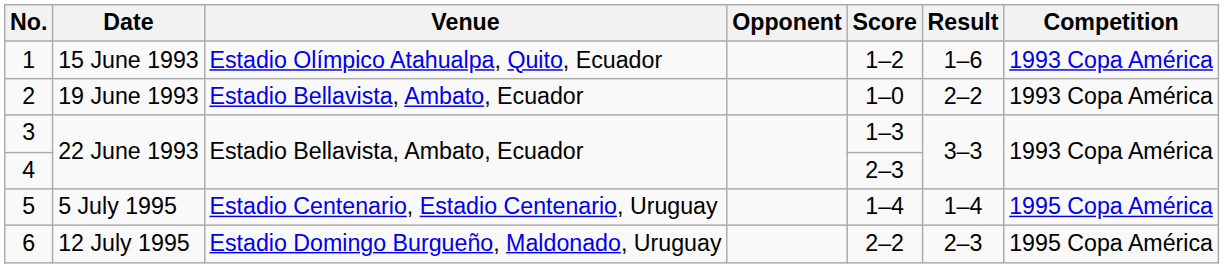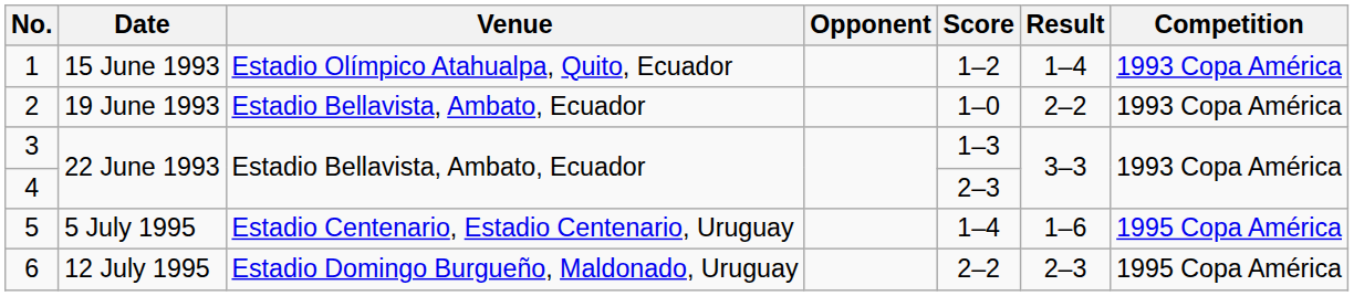 <table class="wikitable sortable">
 <tr>
 <th scope="col">No.</th>
 <th scope="col">Date</th>
 <th scope="col">Venue</th>
 <th scope="col">Opponent</th>
 <th scope="col">Score</th>
 <th scope="col">Result</th>
 <th scope="col">Competition</th>
 </tr>
 <tr>
 <td style="text-align:center">1</td>
 <td>15 June 1993</td>
 <td><a href='#'>Estadio Olímpico Atahualpa</a>, <a href='#'>Quito</a>, Ecuador</td>
 <td></td>
 <td style="text-align:center">1–2</td>
-<td style="text-align:center">1–6</td>
+<td style="text-align:center">1–4</td>
 <td><a href='#'>1993 Copa América</a></td>
 </tr>
 <tr>
 <td style="text-align:center">2</td>
 <td>19 June 1993</td>
 <td><a href='#'>Estadio Bellavista</a>, <a href='#'>Ambato</a>, Ecuador</td>
 <td></td>
 <td style="text-align:center">1–0</td>
 <td style="text-align:center">2–2</td>
 <td>1993 Copa América</td>
 </tr>
 <tr>
 <td style="text-align:center">3</td>
 <td rowspan="2">22 June 1993</td>
 <td rowspan="2">Estadio Bellavista, Ambato, Ecuador</td>
 <td rowspan="2"></td>
 <td style="text-align:center">1–3</td>
 <td rowspan="2" style="text-align:center">3–3</td>
 <td rowspan="2">1993 Copa América</td>
 </tr>
 <tr>
 <td style="text-align:center">4</td>
 <td style="text-align:center">2–3</td>
 </tr>
 <tr>
 <td style="text-align:center">5</td>
 <td>5 July 1995</td>
 <td><a href='#'>Estadio Centenario</a>, <a href='#'>Estadio Centenario</a>, Uruguay</td>
 <td></td>
 <td style="text-align:center">1–4</td>
-<td style="text-align:center">1–4</td>
+<td style="text-align:center">1–6</td>
 <td><a href='#'>1995 Copa América</a></td>
 </tr>
 <tr>
 <td style="text-align:center">6</td>
 <td>12 July 1995</td>
 <td><a href='#'>Estadio Domingo Burgueño</a>, <a href='#'>Maldonado</a>, Uruguay</td>
 <td></td>
 <td style="text-align:center">2–2</td>
 <td style="text-align:center">2–3</td>
 <td>1995 Copa América</td>
 </tr>
 </table>
